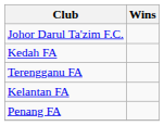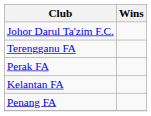 <table class="wikitable sortable">
 <tr>
 <th>Club</th>
 <th>Wins</th>
 </tr>
 <tr>
 <td><a href='#'>Johor Darul Ta'zim F.C.</a></td>
 <td align="center"></td>
 </tr>
 <tr>
-<td><a href='#'>Kedah FA</a></td>
+<td><a href='#'>Terengganu FA</a></td>
 <td align="center"></td>
 </tr>
 <tr>
-<td><a href='#'>Terengganu FA</a></td>
+<td><a href='#'>Perak FA</a></td>
 <td align="center"></td>
 </tr>
 <tr>
 <td><a href='#'>Kelantan FA</a></td>
 <td align="center"></td>
 </tr>
 <tr>
 <td><a href='#'>Penang FA</a></td>
 <td align="center"></td>
 </tr>
 <tr>
 </tr>
 </table>
